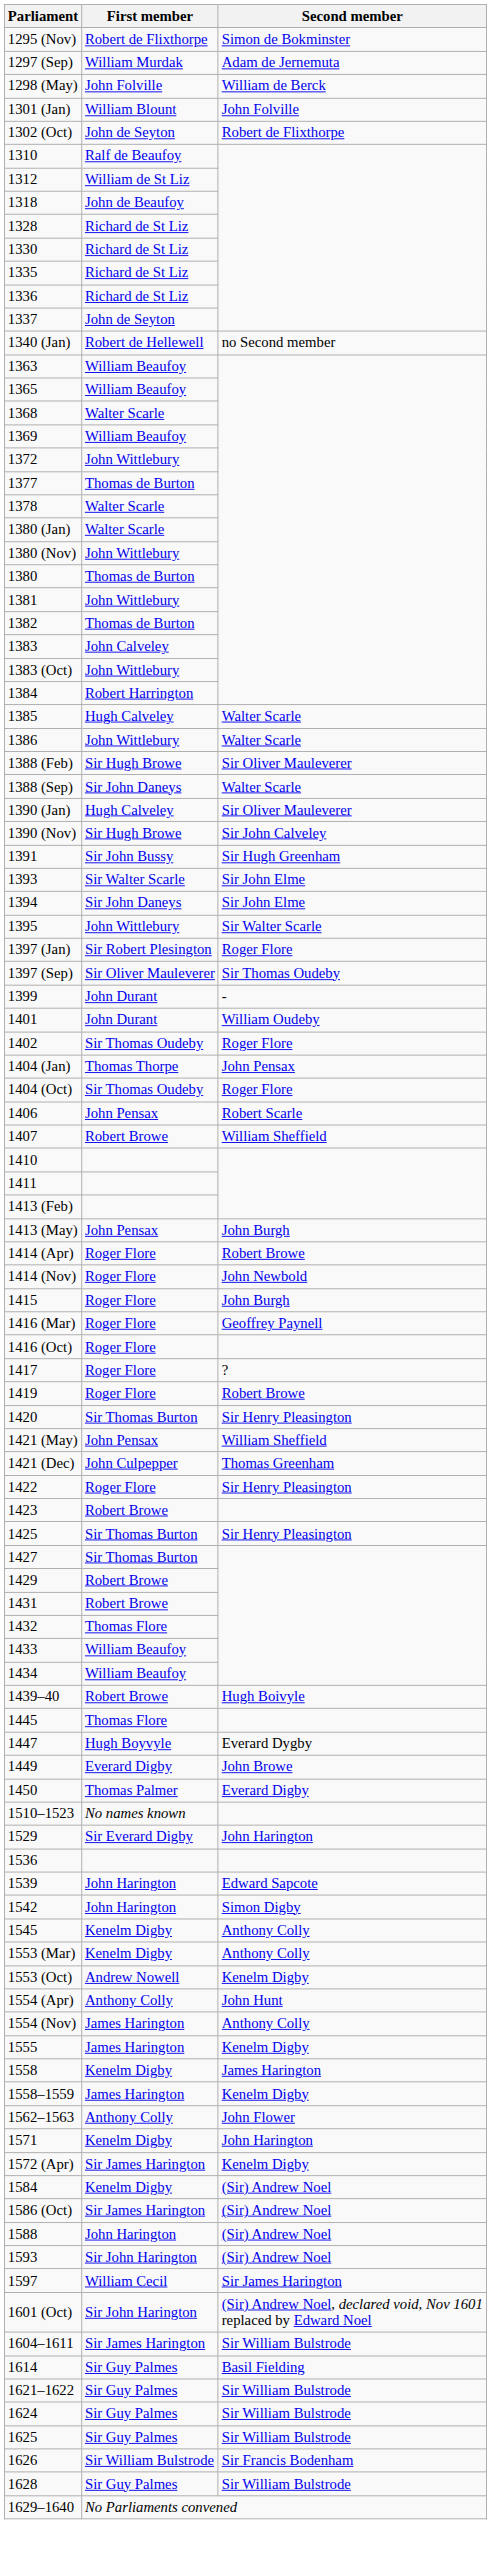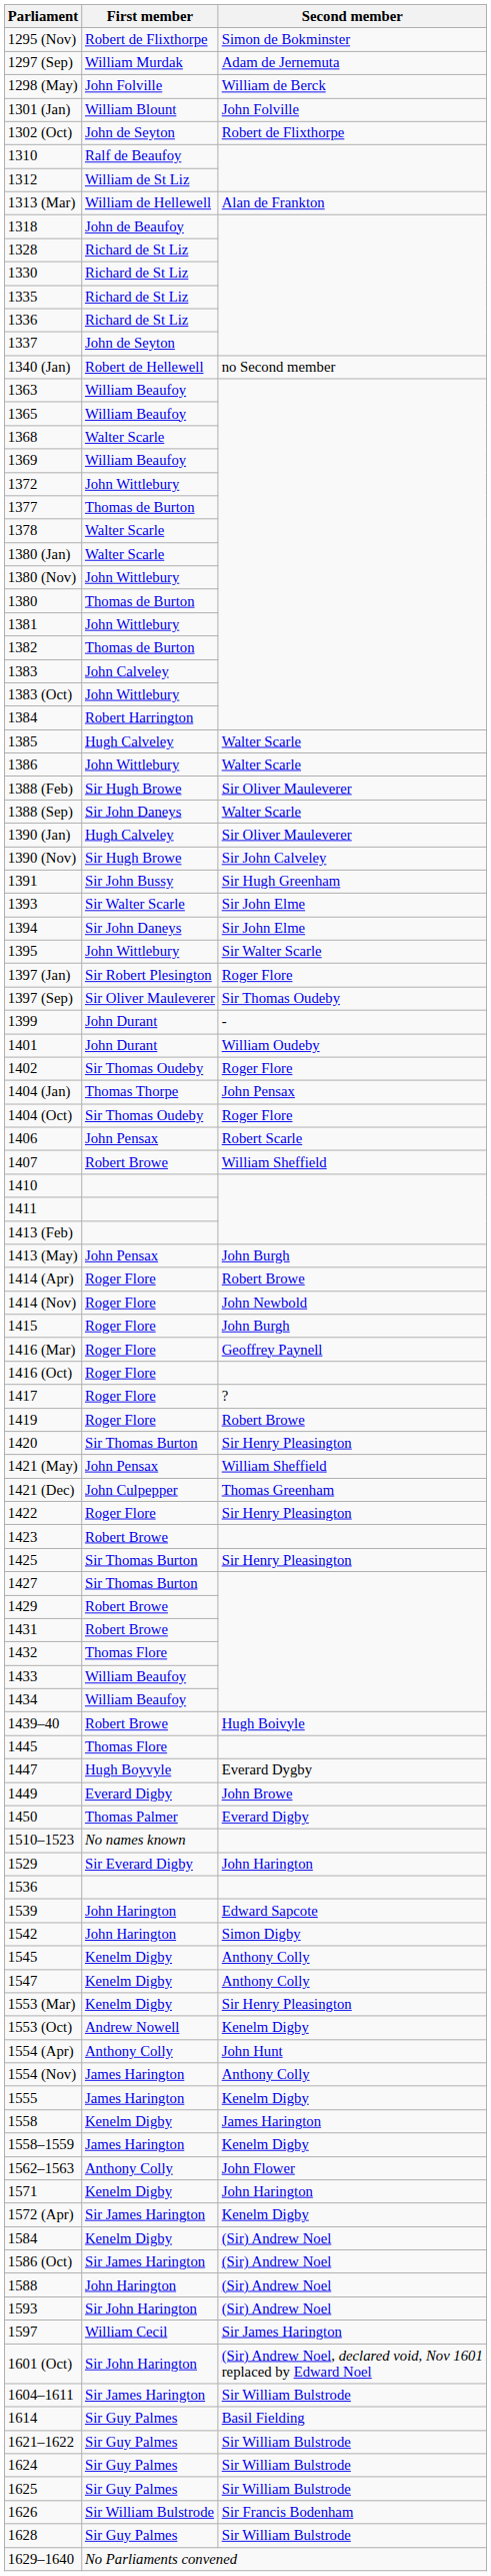 <table class="wikitable">
 <tr>
 <th>Parliament</th>
 <th>First member</th>
 <th>Second member</th>
 </tr>
 <tr>
 <td>1295 (Nov)</td>
 <td><a href='#'>Robert de Flixthorpe</a></td>
 <td><a href='#'>Simon de Bokminster</a></td>
 </tr>
 <tr>
 <td>1297 (Sep)</td>
 <td><a href='#'>William Murdak</a></td>
 <td><a href='#'>Adam de Jernemuta</a></td>
 </tr>
 <tr>
 <td>1298 (May)</td>
 <td><a href='#'>John Folville</a></td>
 <td><a href='#'>William de Berck</a></td>
 </tr>
 <tr>
 <td>1301 (Jan)</td>
 <td><a href='#'>William Blount</a></td>
 <td><a href='#'>John Folville</a></td>
 </tr>
 <tr>
 <td>1302 (Oct)</td>
 <td><a href='#'>John de Seyton</a></td>
 <td><a href='#'>Robert de Flixthorpe</a></td>
 </tr>
 <tr>
 <td>1310</td>
 <td><a href='#'>Ralf de Beaufoy</a></td>
 </tr>
 <tr>
 <td>1312</td>
 <td><a href='#'>William de St Liz</a></td>
+</tr>
+<tr>
+<td>1313 (Mar)</td>
+<td><a href='#'>William de Hellewell</a></td>
+<td><a href='#'>Alan de Frankton</a></td>
 </tr>
 <tr>
 <td>1318</td>
 <td><a href='#'>John de Beaufoy</a></td>
 </tr>
 <tr>
 <td>1328</td>
 <td><a href='#'>Richard de St Liz</a></td>
 </tr>
 <tr>
 <td>1330</td>
 <td><a href='#'>Richard de St Liz</a></td>
 </tr>
 <tr>
 <td>1335</td>
 <td><a href='#'>Richard de St Liz</a></td>
 </tr>
 <tr>
 <td>1336</td>
 <td><a href='#'>Richard de St Liz</a></td>
 </tr>
 <tr>
 <td>1337</td>
 <td><a href='#'>John de Seyton</a></td>
 </tr>
 <tr>
 <td>1340 (Jan)</td>
 <td><a href='#'>Robert de Hellewell</a></td>
 <td>no Second member</td>
 </tr>
 <tr>
 <td>1363</td>
 <td><a href='#'>William Beaufoy</a></td>
 </tr>
 <tr>
 <td>1365</td>
 <td><a href='#'>William Beaufoy</a></td>
 </tr>
 <tr>
 <td>1368</td>
 <td><a href='#'>Walter Scarle</a></td>
 </tr>
 <tr>
 <td>1369</td>
 <td><a href='#'>William Beaufoy</a></td>
 </tr>
 <tr>
 <td>1372</td>
 <td><a href='#'>John Wittlebury</a></td>
 </tr>
 <tr>
 <td>1377</td>
 <td><a href='#'>Thomas de Burton</a></td>
 </tr>
 <tr>
 <td>1378</td>
 <td><a href='#'>Walter Scarle</a></td>
 </tr>
 <tr>
 <td>1380 (Jan)</td>
 <td><a href='#'>Walter Scarle</a></td>
 </tr>
 <tr>
 <td>1380 (Nov)</td>
 <td><a href='#'>John Wittlebury</a></td>
 </tr>
 <tr>
 <td>1380</td>
 <td><a href='#'>Thomas de Burton</a></td>
 </tr>
 <tr>
 <td>1381</td>
 <td><a href='#'>John Wittlebury</a></td>
 </tr>
 <tr>
 <td>1382</td>
 <td><a href='#'>Thomas de Burton</a></td>
 </tr>
 <tr>
 <td>1383</td>
 <td><a href='#'>John Calveley</a></td>
 </tr>
 <tr>
 <td>1383 (Oct)</td>
 <td><a href='#'>John Wittlebury</a></td>
 </tr>
 <tr>
 <td>1384</td>
 <td><a href='#'>Robert Harrington</a></td>
 </tr>
 <tr>
 <td>1385</td>
 <td><a href='#'>Hugh Calveley</a></td>
 <td><a href='#'>Walter Scarle</a></td>
 </tr>
 <tr>
 <td>1386</td>
 <td><a href='#'>John Wittlebury</a></td>
 <td><a href='#'>Walter Scarle</a></td>
 </tr>
 <tr>
 <td>1388 (Feb)</td>
 <td><a href='#'>Sir Hugh Browe</a></td>
 <td><a href='#'>Sir Oliver Mauleverer</a></td>
 </tr>
 <tr>
 <td>1388 (Sep)</td>
 <td><a href='#'>Sir John Daneys</a></td>
 <td><a href='#'>Walter Scarle</a></td>
 </tr>
 <tr>
 <td>1390 (Jan)</td>
 <td><a href='#'>Hugh Calveley</a></td>
 <td><a href='#'>Sir Oliver Mauleverer</a></td>
 </tr>
 <tr>
 <td>1390 (Nov)</td>
 <td><a href='#'>Sir Hugh Browe</a></td>
 <td><a href='#'>Sir John Calveley</a></td>
 </tr>
 <tr>
 <td>1391</td>
 <td><a href='#'>Sir John Bussy</a></td>
 <td><a href='#'>Sir Hugh Greenham</a></td>
 </tr>
 <tr>
 <td>1393</td>
 <td><a href='#'>Sir Walter Scarle</a></td>
 <td><a href='#'>Sir John Elme</a></td>
 </tr>
 <tr>
 <td>1394</td>
 <td><a href='#'>Sir John Daneys</a></td>
 <td><a href='#'>Sir John Elme</a></td>
 </tr>
 <tr>
 <td>1395</td>
 <td><a href='#'>John Wittlebury</a></td>
 <td><a href='#'>Sir Walter Scarle</a></td>
 </tr>
 <tr>
 <td>1397 (Jan)</td>
 <td><a href='#'>Sir Robert Plesington</a></td>
 <td><a href='#'>Roger Flore</a></td>
 </tr>
 <tr>
 <td>1397 (Sep)</td>
 <td><a href='#'>Sir Oliver Mauleverer</a></td>
 <td><a href='#'>Sir Thomas Oudeby</a></td>
 </tr>
 <tr>
 <td>1399</td>
 <td><a href='#'>John Durant</a></td>
 <td>- </td>
 </tr>
 <tr>
 <td>1401</td>
 <td><a href='#'>John Durant</a></td>
 <td><a href='#'>William Oudeby</a></td>
 </tr>
 <tr>
 <td>1402</td>
 <td><a href='#'>Sir Thomas Oudeby</a></td>
 <td><a href='#'>Roger Flore</a></td>
 </tr>
 <tr>
 <td>1404 (Jan)</td>
 <td><a href='#'>Thomas Thorpe</a></td>
 <td><a href='#'>John Pensax</a></td>
 </tr>
 <tr>
 <td>1404 (Oct)</td>
 <td><a href='#'>Sir Thomas Oudeby</a></td>
 <td><a href='#'>Roger Flore</a></td>
 </tr>
 <tr>
 <td>1406</td>
 <td><a href='#'>John Pensax</a></td>
 <td><a href='#'>Robert Scarle</a></td>
 </tr>
 <tr>
 <td>1407</td>
 <td><a href='#'>Robert Browe</a></td>
 <td><a href='#'>William Sheffield</a></td>
 </tr>
 <tr>
 <td>1410</td>
 <td></td>
 </tr>
 <tr>
 <td>1411</td>
 <td></td>
 </tr>
 <tr>
 <td>1413 (Feb)</td>
 <td></td>
 </tr>
 <tr>
 <td>1413 (May)</td>
 <td><a href='#'>John Pensax</a></td>
 <td><a href='#'>John Burgh</a></td>
 </tr>
 <tr>
 <td>1414 (Apr)</td>
 <td><a href='#'>Roger Flore</a></td>
 <td><a href='#'>Robert Browe</a></td>
 </tr>
 <tr>
 <td>1414 (Nov)</td>
 <td><a href='#'>Roger Flore</a></td>
 <td><a href='#'>John Newbold</a></td>
 </tr>
 <tr>
 <td>1415</td>
 <td><a href='#'>Roger Flore</a></td>
 <td><a href='#'>John Burgh</a></td>
 </tr>
 <tr>
 <td>1416 (Mar)</td>
 <td><a href='#'>Roger Flore</a></td>
 <td><a href='#'>Geoffrey Paynell</a></td>
 </tr>
 <tr>
 <td>1416 (Oct)</td>
 <td><a href='#'>Roger Flore</a></td>
 </tr>
 <tr>
 <td>1417</td>
 <td><a href='#'>Roger Flore</a></td>
 <td>? </td>
 </tr>
 <tr>
 <td>1419</td>
 <td><a href='#'>Roger Flore</a></td>
 <td><a href='#'>Robert Browe</a>  </td>
 </tr>
 <tr>
 <td>1420</td>
 <td><a href='#'>Sir Thomas Burton</a></td>
 <td><a href='#'>Sir Henry Pleasington</a></td>
 </tr>
 <tr>
 <td>1421 (May)</td>
 <td><a href='#'>John Pensax</a></td>
 <td><a href='#'>William Sheffield</a></td>
 </tr>
 <tr>
 <td>1421 (Dec)</td>
 <td><a href='#'>John Culpepper</a></td>
 <td><a href='#'>Thomas Greenham</a>  </td>
 </tr>
 <tr>
 <td>1422</td>
 <td><a href='#'>Roger Flore</a></td>
 <td><a href='#'>Sir Henry Pleasington</a></td>
 </tr>
 <tr>
 <td>1423</td>
 <td><a href='#'>Robert Browe</a></td>
 </tr>
 <tr>
 <td>1425</td>
 <td><a href='#'>Sir Thomas Burton</a></td>
 <td><a href='#'>Sir Henry Pleasington</a></td>
 </tr>
 <tr>
 <td>1427</td>
 <td><a href='#'>Sir Thomas Burton</a></td>
 </tr>
 <tr>
 <td>1429</td>
 <td><a href='#'>Robert Browe</a></td>
 </tr>
 <tr>
 <td>1431</td>
 <td><a href='#'>Robert Browe</a></td>
 </tr>
 <tr>
 <td>1432</td>
 <td><a href='#'>Thomas Flore</a></td>
 </tr>
 <tr>
 <td>1433</td>
 <td><a href='#'>William Beaufoy</a></td>
 </tr>
 <tr>
 <td>1434</td>
 <td><a href='#'>William Beaufoy</a></td>
 </tr>
 <tr>
 <td>1439–40</td>
 <td><a href='#'>Robert Browe</a></td>
 <td><a href='#'>Hugh Boivyle</a></td>
 </tr>
 <tr>
 <td>1445</td>
 <td><a href='#'>Thomas Flore</a></td>
 </tr>
 <tr>
 <td>1447</td>
 <td><a href='#'>Hugh Boyvyle</a></td>
 <td>Everard Dygby</td>
 </tr>
 <tr>
 <td>1449</td>
 <td><a href='#'>Everard Digby</a></td>
 <td><a href='#'>John Browe</a></td>
 </tr>
 <tr>
 <td>1450</td>
 <td><a href='#'>Thomas Palmer</a></td>
 <td><a href='#'>Everard Digby</a></td>
 </tr>
 <tr>
 <td>1510–1523</td>
 <td><em>No names known</em></td>
 </tr>
 <tr>
 <td>1529</td>
 <td><a href='#'>Sir Everard Digby</a></td>
 <td><a href='#'>John Harington</a></td>
 </tr>
 <tr>
 <td>1536</td>
 <td></td>
 </tr>
 <tr>
 <td>1539</td>
 <td><a href='#'>John Harington</a></td>
 <td><a href='#'>Edward Sapcote</a></td>
 </tr>
 <tr>
 <td>1542</td>
 <td><a href='#'>John Harington</a></td>
 <td><a href='#'>Simon Digby</a></td>
 </tr>
 <tr>
 <td>1545</td>
 <td><a href='#'>Kenelm Digby</a></td>
 <td><a href='#'>Anthony Colly</a></td>
 </tr>
 <tr>
+<td>1547</td>
+<td><a href='#'>Kenelm Digby</a></td>
+<td><a href='#'>Anthony Colly</a></td>
+</tr>
+<tr>
 <td>1553 (Mar)</td>
 <td><a href='#'>Kenelm Digby</a></td>
-<td><a href='#'>Anthony Colly</a></td>
+<td><a href='#'>Sir Henry Pleasington</a></td>
 </tr>
 <tr>
 <td>1553 (Oct)</td>
 <td><a href='#'>Andrew Nowell</a></td>
 <td><a href='#'>Kenelm Digby</a></td>
 </tr>
 <tr>
 <td>1554 (Apr)</td>
 <td><a href='#'>Anthony Colly</a></td>
 <td><a href='#'>John Hunt</a></td>
 </tr>
 <tr>
 <td>1554 (Nov)</td>
 <td><a href='#'>James Harington</a></td>
 <td><a href='#'>Anthony Colly</a></td>
 </tr>
 <tr>
 <td>1555</td>
 <td><a href='#'>James Harington</a></td>
 <td><a href='#'>Kenelm Digby</a></td>
 </tr>
 <tr>
 <td>1558</td>
 <td><a href='#'>Kenelm Digby</a></td>
 <td><a href='#'>James Harington</a></td>
 </tr>
 <tr>
 <td>1558–1559</td>
 <td><a href='#'>James Harington</a></td>
 <td><a href='#'>Kenelm Digby</a></td>
 </tr>
 <tr>
 <td>1562–1563</td>
 <td><a href='#'>Anthony Colly</a></td>
 <td><a href='#'>John Flower</a></td>
 </tr>
 <tr>
 <td>1571</td>
 <td><a href='#'>Kenelm Digby</a></td>
 <td><a href='#'>John Harington</a></td>
 </tr>
 <tr>
 <td>1572 (Apr)</td>
 <td><a href='#'>Sir James Harington</a></td>
 <td><a href='#'>Kenelm Digby</a></td>
 </tr>
 <tr>
 <td>1584</td>
 <td><a href='#'>Kenelm Digby</a></td>
 <td><a href='#'>(Sir) Andrew Noel</a></td>
 </tr>
 <tr>
 <td>1586 (Oct)</td>
 <td><a href='#'>Sir James Harington</a></td>
 <td><a href='#'>(Sir) Andrew Noel</a></td>
 </tr>
 <tr>
 <td>1588</td>
 <td><a href='#'>John Harington</a></td>
 <td><a href='#'>(Sir) Andrew Noel</a></td>
 </tr>
 <tr>
 <td>1593</td>
 <td><a href='#'>Sir John Harington</a></td>
 <td><a href='#'>(Sir) Andrew Noel</a></td>
 </tr>
 <tr>
 <td>1597</td>
 <td><a href='#'>William Cecil</a></td>
 <td><a href='#'>Sir James Harington</a></td>
 </tr>
 <tr>
 <td>1601 (Oct)</td>
 <td><a href='#'>Sir John Harington</a></td>
 <td><a href='#'>(Sir) Andrew Noel</a>, <em>declared void, Nov 1601 <br></em>  replaced by <a href='#'>Edward Noel</a></td>
 </tr>
 <tr>
 <td>1604–1611</td>
 <td><a href='#'>Sir James Harington</a></td>
 <td><a href='#'>Sir William Bulstrode</a></td>
 </tr>
 <tr>
 <td>1614</td>
 <td><a href='#'>Sir Guy Palmes</a></td>
 <td><a href='#'>Basil Fielding</a></td>
 </tr>
 <tr>
 <td>1621–1622</td>
 <td><a href='#'>Sir Guy Palmes</a></td>
 <td><a href='#'>Sir William Bulstrode</a></td>
 </tr>
 <tr>
 <td>1624</td>
 <td><a href='#'>Sir Guy Palmes</a></td>
 <td><a href='#'>Sir William Bulstrode</a></td>
 </tr>
 <tr>
 <td>1625</td>
 <td><a href='#'>Sir Guy Palmes</a></td>
 <td><a href='#'>Sir William Bulstrode</a></td>
 </tr>
 <tr>
 <td>1626</td>
 <td><a href='#'>Sir William Bulstrode</a></td>
 <td><a href='#'>Sir Francis Bodenham</a></td>
 </tr>
 <tr>
 <td>1628</td>
 <td><a href='#'>Sir Guy Palmes</a></td>
 <td><a href='#'>Sir William Bulstrode</a></td>
 </tr>
 <tr>
 <td>1629–1640</td>
 <td colspan = "2"><em>No Parliaments convened</em></td>
 </tr>
 </table>
